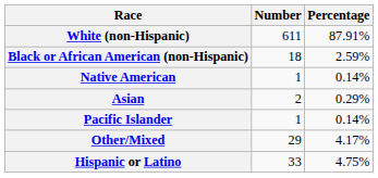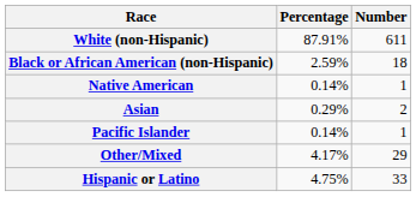 <table class="wikitable" style="text-align:right">
 <tr>
 <th scope="col">Race</th>
+<th scope="col">Percentage</th>
 <th scope="col">Number</th>
-<th scope="col">Percentage</th>
 </tr>
 <tr>
 <th scope="row"><a href='#'>White</a> (non-Hispanic)</th>
+<td>87.91%</td>
 <td>611</td>
-<td>87.91%</td>
 </tr>
 <tr>
 <th scope="row"><a href='#'>Black or African American</a> (non-Hispanic)</th>
+<td>2.59%</td>
 <td>18</td>
-<td>2.59%</td>
 </tr>
 <tr>
 <th scope="row"><a href='#'>Native American</a></th>
+<td>0.14%</td>
 <td>1</td>
-<td>0.14%</td>
 </tr>
 <tr>
 <th scope="row"><a href='#'>Asian</a></th>
+<td>0.29%</td>
 <td>2</td>
-<td>0.29%</td>
 </tr>
 <tr>
 <th scope="row"><a href='#'>Pacific Islander</a></th>
+<td>0.14%</td>
 <td>1</td>
-<td>0.14%</td>
 </tr>
 <tr>
 <th scope="row"><a href='#'>Other/Mixed</a></th>
+<td>4.17%</td>
 <td>29</td>
-<td>4.17%</td>
 </tr>
 <tr>
 <th scope="row"><a href='#'>Hispanic</a> or <a href='#'>Latino</a></th>
+<td>4.75%</td>
 <td>33</td>
-<td>4.75%</td>
 </tr>
 </table>
